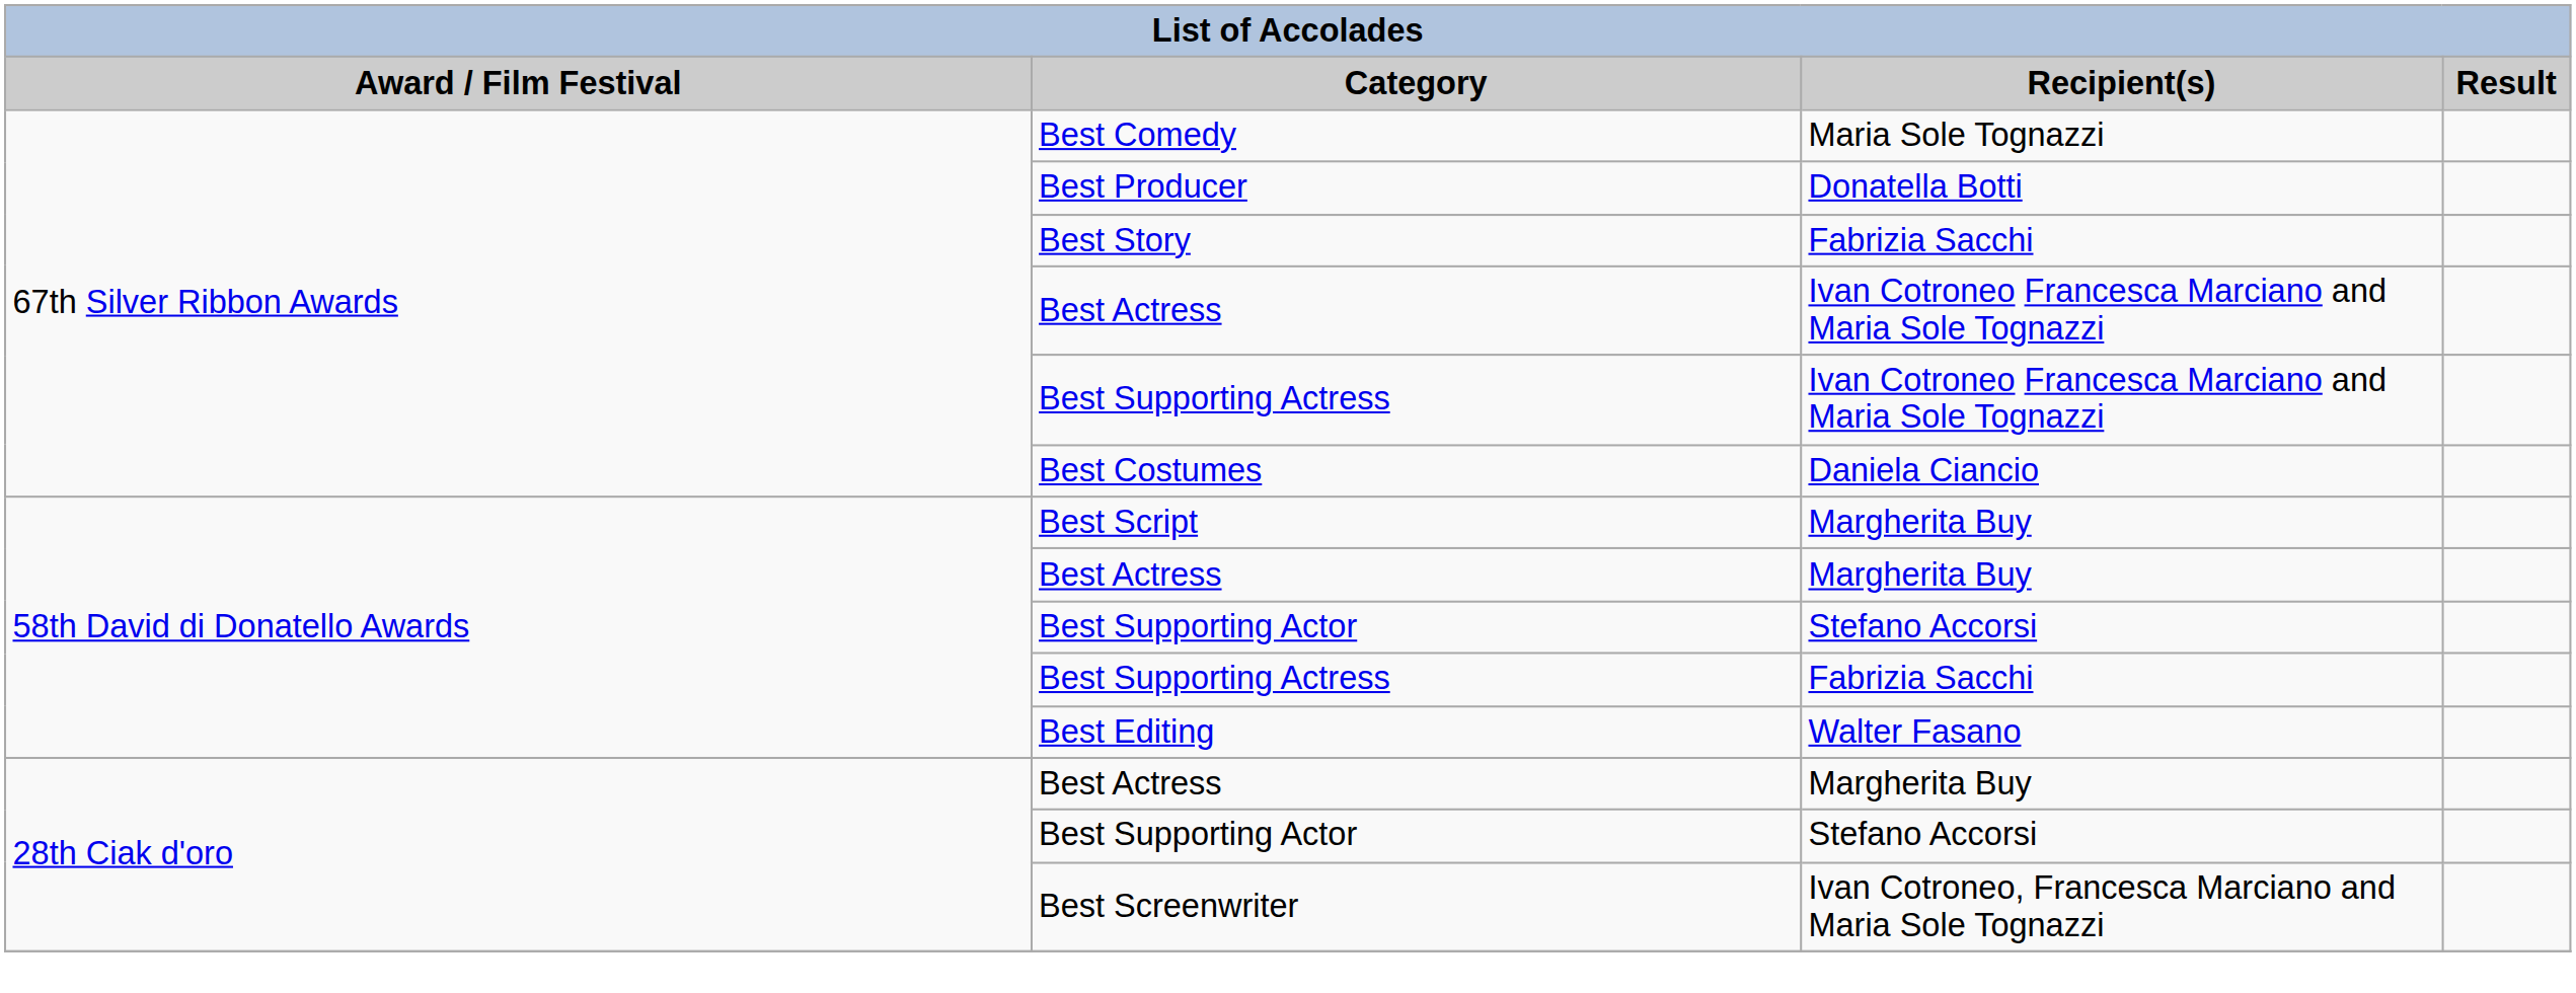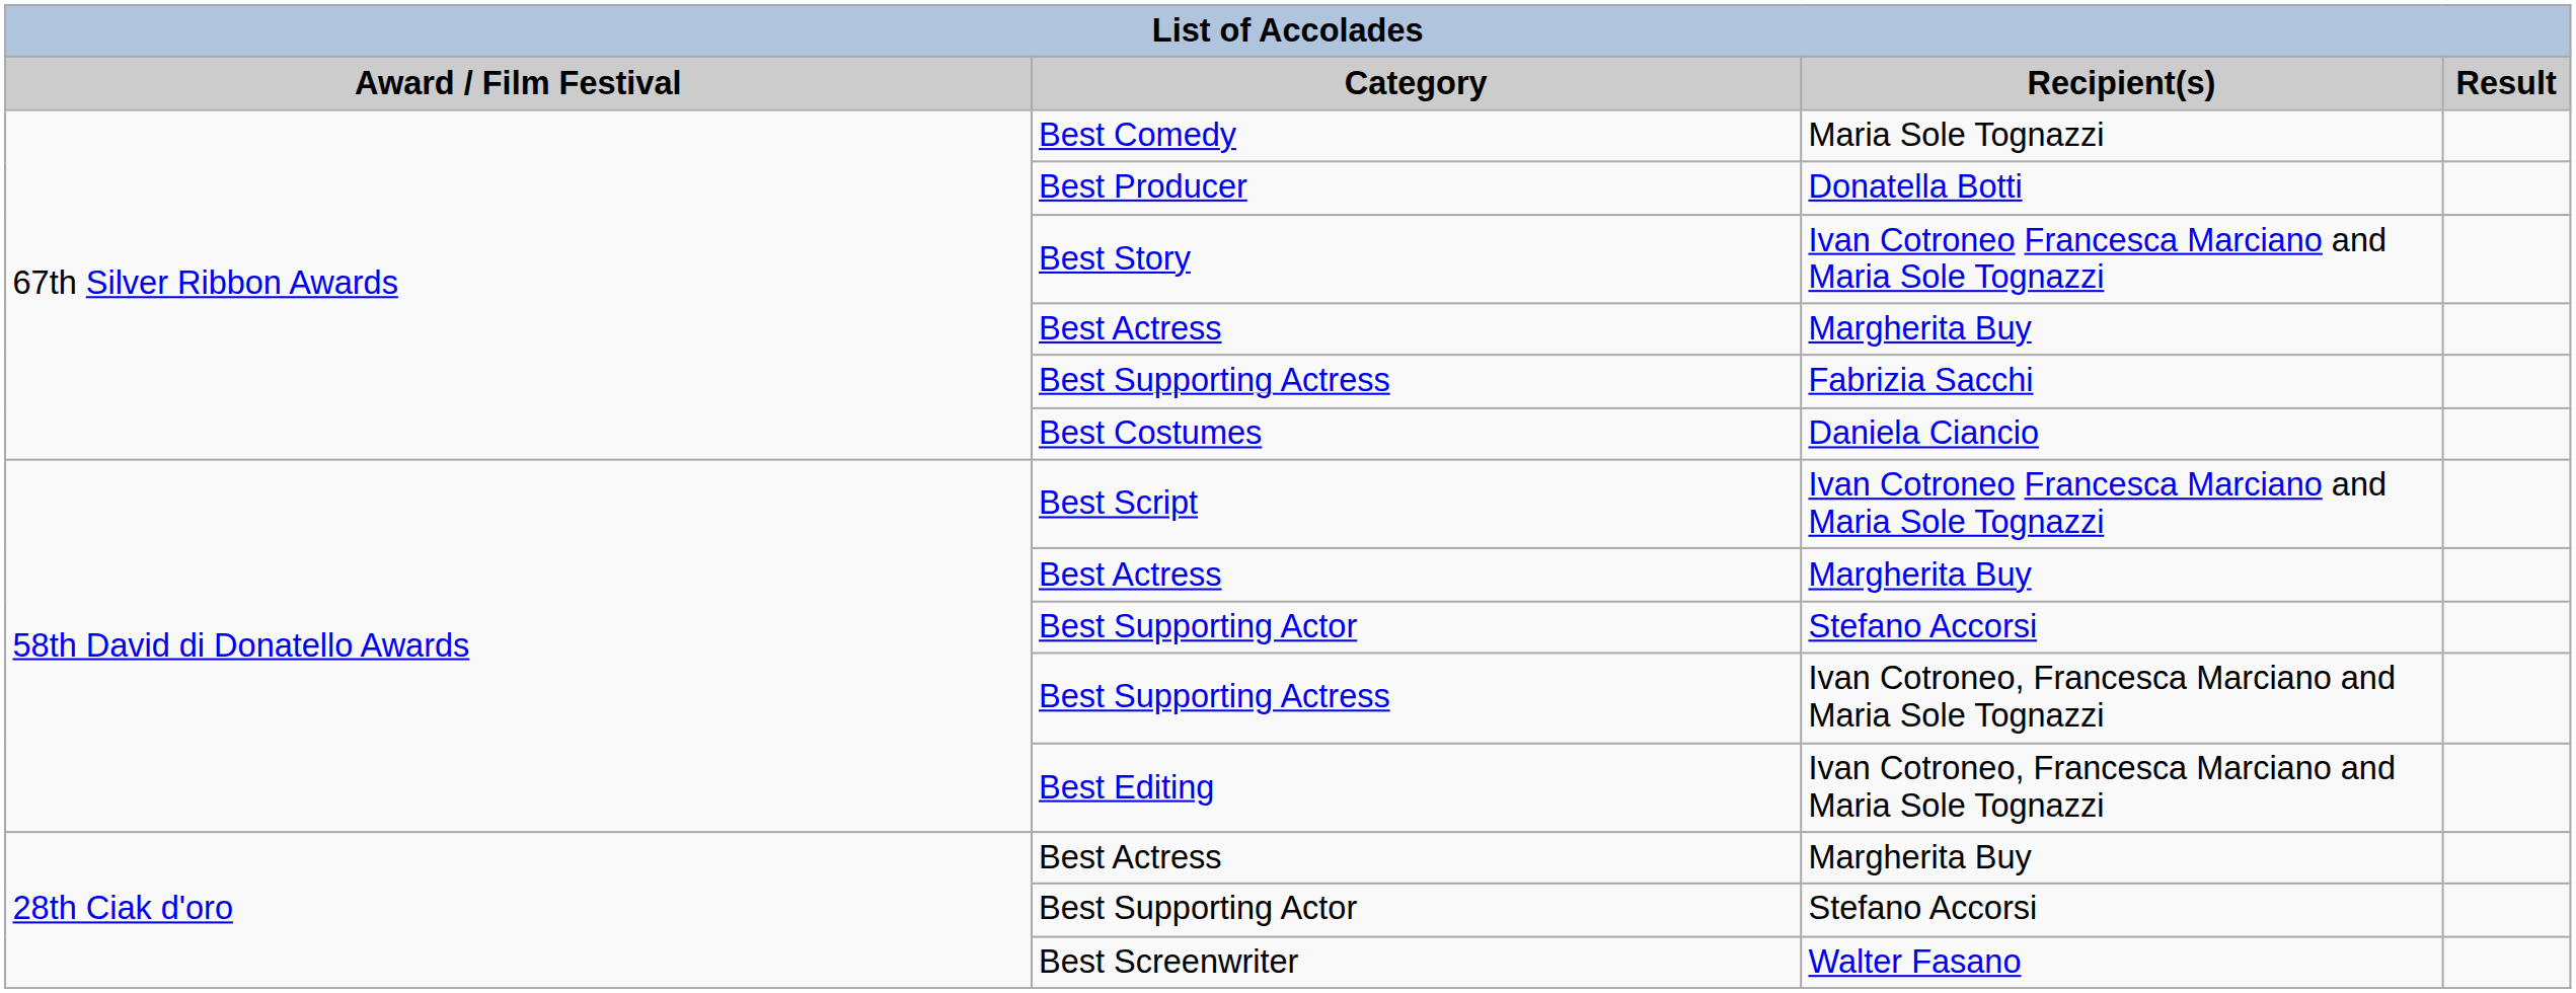 <table class="wikitable">
 <tr style="text-align:center;">
 <th colspan="4" style="background:#B0C4DE;">List of Accolades</th>
 </tr>
 <tr style="text-align:center;">
 <th style="background:#ccc; width:40%;">Award / Film Festival</th>
 <th style="background:#ccc; width:30%;">Category</th>
 <th style="background:#ccc; width:25%;">Recipient(s)</th>
 <th style="background:#ccc; width:15%;">Result</th>
 </tr>
 <tr>
 <td rowspan="6">67th <a href='#'>Silver Ribbon Awards</a></td>
 <td><a href='#'>Best Comedy</a></td>
 <td>Maria Sole Tognazzi</td>
 <td></td>
 </tr>
 <tr>
 <td><a href='#'>Best Producer</a></td>
 <td><a href='#'>Donatella Botti</a></td>
 <td></td>
 </tr>
 <tr>
 <td><a href='#'>Best Story</a></td>
-<td><a href='#'>Fabrizia Sacchi</a></td>
+<td><a href='#'>Ivan Cotroneo</a> <a href='#'>Francesca Marciano</a> and <a href='#'>Maria Sole Tognazzi</a></td>
 <td></td>
 </tr>
 <tr>
 <td><a href='#'>Best Actress</a></td>
-<td><a href='#'>Ivan Cotroneo</a> <a href='#'>Francesca Marciano</a> and <a href='#'>Maria Sole Tognazzi</a></td>
+<td><a href='#'>Margherita Buy</a></td>
 <td></td>
 </tr>
 <tr>
 <td><a href='#'>Best Supporting Actress</a></td>
-<td><a href='#'>Ivan Cotroneo</a> <a href='#'>Francesca Marciano</a> and <a href='#'>Maria Sole Tognazzi</a></td>
+<td><a href='#'>Fabrizia Sacchi</a></td>
 <td></td>
 </tr>
 <tr>
 <td><a href='#'>Best Costumes</a></td>
 <td><a href='#'>Daniela Ciancio</a></td>
 <td></td>
 </tr>
 <tr>
 <td rowspan="5"><a href='#'>58th David di Donatello Awards</a></td>
 <td><a href='#'>Best Script</a></td>
-<td><a href='#'>Margherita Buy</a></td>
+<td><a href='#'>Ivan Cotroneo</a> <a href='#'>Francesca Marciano</a> and <a href='#'>Maria Sole Tognazzi</a></td>
 <td></td>
 </tr>
 <tr>
 <td><a href='#'>Best Actress</a></td>
 <td><a href='#'>Margherita Buy</a></td>
 <td></td>
 </tr>
 <tr>
 <td><a href='#'>Best Supporting Actor</a></td>
 <td><a href='#'>Stefano Accorsi</a></td>
 <td></td>
 </tr>
 <tr>
 <td><a href='#'>Best Supporting Actress</a></td>
-<td><a href='#'>Fabrizia Sacchi</a></td>
+<td>Ivan Cotroneo, Francesca Marciano and Maria Sole Tognazzi</td>
 <td></td>
 </tr>
 <tr>
 <td><a href='#'>Best Editing</a></td>
-<td><a href='#'>Walter Fasano</a></td>
+<td>Ivan Cotroneo, Francesca Marciano and Maria Sole Tognazzi</td>
 <td></td>
 </tr>
 <tr>
 <td rowspan="3"><a href='#'>28th Ciak d'oro</a></td>
 <td>Best Actress</td>
 <td>Margherita Buy</td>
 <td></td>
 </tr>
 <tr>
 <td>Best Supporting Actor</td>
 <td>Stefano Accorsi</td>
 <td></td>
 </tr>
 <tr>
 <td>Best Screenwriter</td>
-<td>Ivan Cotroneo, Francesca Marciano and Maria Sole Tognazzi</td>
+<td><a href='#'>Walter Fasano</a></td>
 <td></td>
 </tr>
 <tr>
 </tr>
 </table>
